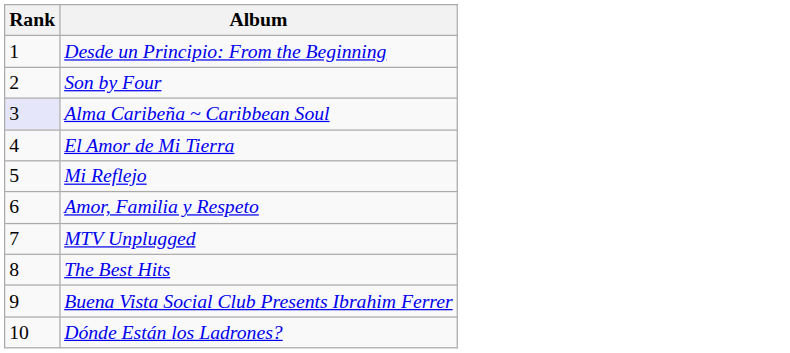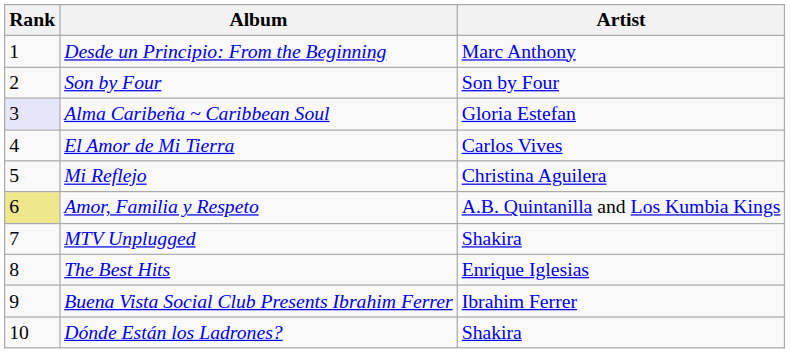 <table class="wikitable sortable">
 <tr>
 <th>Rank</th>
 <th>Album</th>
+<th>Artist</th>
 </tr>
 <tr>
 <td>1</td>
 <td><em><a href='#'>Desde un Principio: From the Beginning</a></em></td>
+<td><a href='#'>Marc Anthony</a></td>
 </tr>
 <tr>
 <td>2</td>
 <td><em><a href='#'>Son by Four</a></em></td>
+<td><a href='#'>Son by Four</a></td>
 </tr>
 <tr>
 <td style="background: lavender;">3</td>
 <td><em><a href='#'>Alma Caribeña ~ Caribbean Soul</a></em></td>
+<td><a href='#'>Gloria Estefan</a></td>
 </tr>
 <tr>
 <td>4</td>
 <td><em><a href='#'>El Amor de Mi Tierra</a></em></td>
+<td><a href='#'>Carlos Vives</a></td>
 </tr>
 <tr>
 <td>5</td>
 <td><em><a href='#'>Mi Reflejo</a></em></td>
+<td><a href='#'>Christina Aguilera</a></td>
 </tr>
 <tr>
-<td>6</td>
+<td style="background: khaki;">6</td>
 <td><em><a href='#'>Amor, Familia y Respeto</a></em></td>
+<td><a href='#'>A.B. Quintanilla</a> and <a href='#'>Los Kumbia Kings</a></td>
 </tr>
 <tr>
 <td>7</td>
 <td><em><a href='#'>MTV Unplugged</a></em></td>
+<td><a href='#'>Shakira</a></td>
 </tr>
 <tr>
 <td>8</td>
 <td><em><a href='#'>The Best Hits</a></em></td>
+<td><a href='#'>Enrique Iglesias</a></td>
 </tr>
 <tr>
 <td>9</td>
 <td><em><a href='#'>Buena Vista Social Club Presents Ibrahim Ferrer</a></em></td>
+<td><a href='#'>Ibrahim Ferrer</a></td>
 </tr>
 <tr>
 <td>10</td>
 <td><em><a href='#'>Dónde Están los Ladrones?</a></em></td>
+<td><a href='#'>Shakira</a></td>
 </tr>
 </table>
